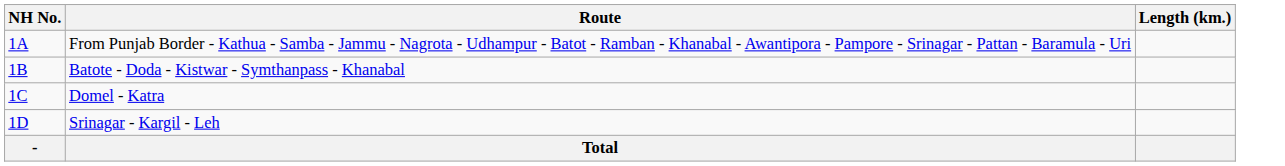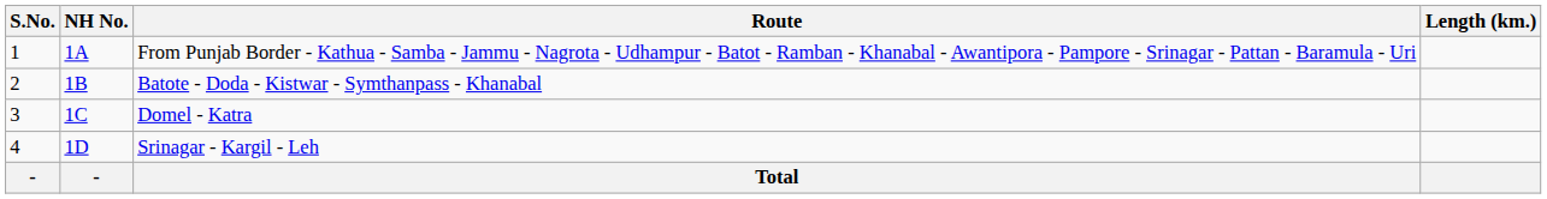 <table class="wikitable">
 <tr>
+<th>S.No.</th>
 <th>NH No.</th>
 <th>Route</th>
 <th>Length (km.)</th>
 </tr>
 <tr>
+<td>1</td>
 <td><a href='#'>1A</a></td>
 <td>From Punjab Border - <a href='#'>Kathua</a> - <a href='#'>Samba</a> - <a href='#'>Jammu</a> - <a href='#'>Nagrota</a> - <a href='#'>Udhampur</a> - <a href='#'>Batot</a> - <a href='#'>Ramban</a> - <a href='#'>Khanabal</a> - <a href='#'>Awantipora</a> - <a href='#'>Pampore</a> - <a href='#'>Srinagar</a> - <a href='#'>Pattan</a> - <a href='#'>Baramula</a> - <a href='#'>Uri</a></td>
 <td></td>
 </tr>
 <tr>
+<td>2</td>
 <td><a href='#'>1B</a></td>
 <td><a href='#'>Batote</a> - <a href='#'>Doda</a> - <a href='#'>Kistwar</a> - <a href='#'>Symthanpass</a> - <a href='#'>Khanabal</a></td>
 <td></td>
 </tr>
 <tr>
+<td>3</td>
 <td><a href='#'>1C</a></td>
 <td><a href='#'>Domel</a> - <a href='#'>Katra</a></td>
 <td></td>
 </tr>
 <tr>
+<td>4</td>
 <td><a href='#'>1D</a></td>
 <td><a href='#'>Srinagar</a> - <a href='#'>Kargil</a> - <a href='#'>Leh</a></td>
 <td></td>
 </tr>
 <tr>
 <th>-</th>
+<th>-</th>
 <th>Total</th>
 <th></th>
 </tr>
 </table>
